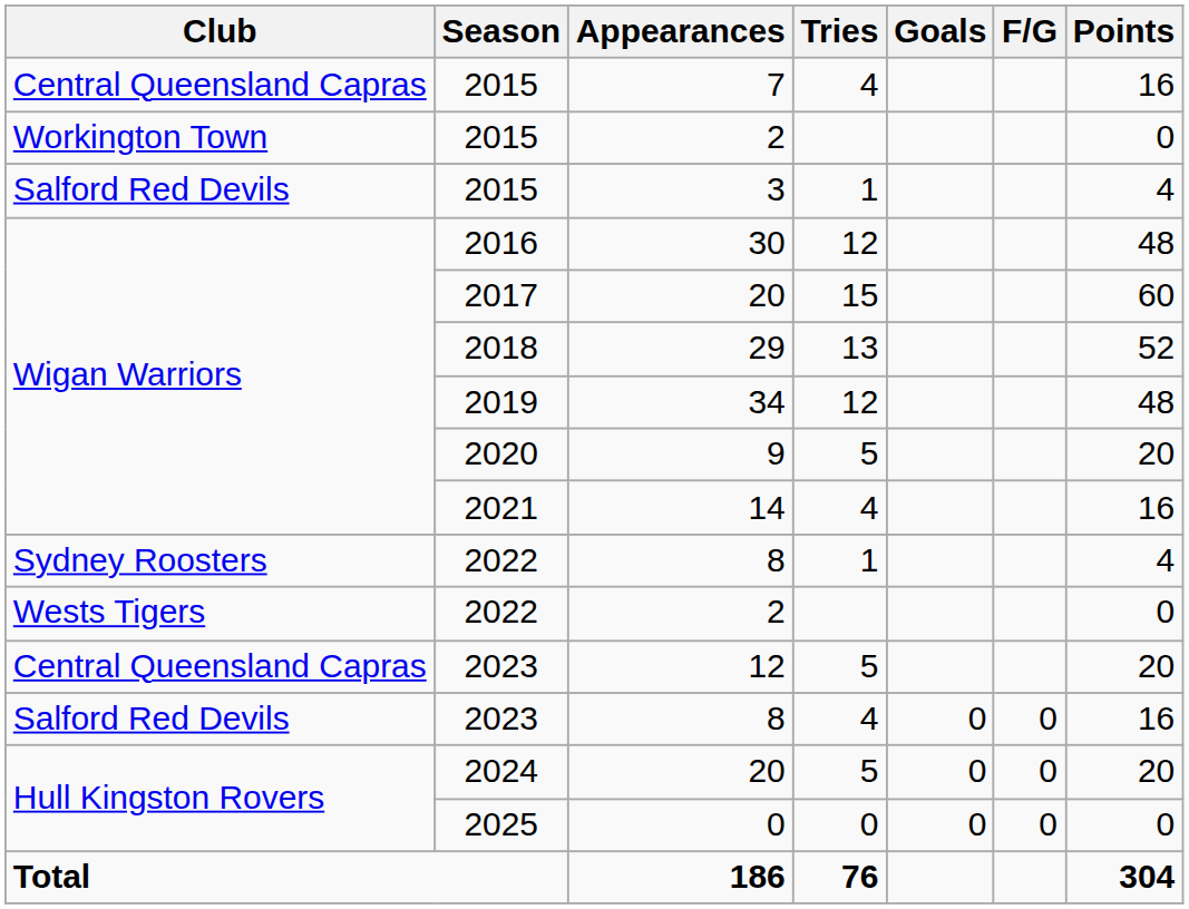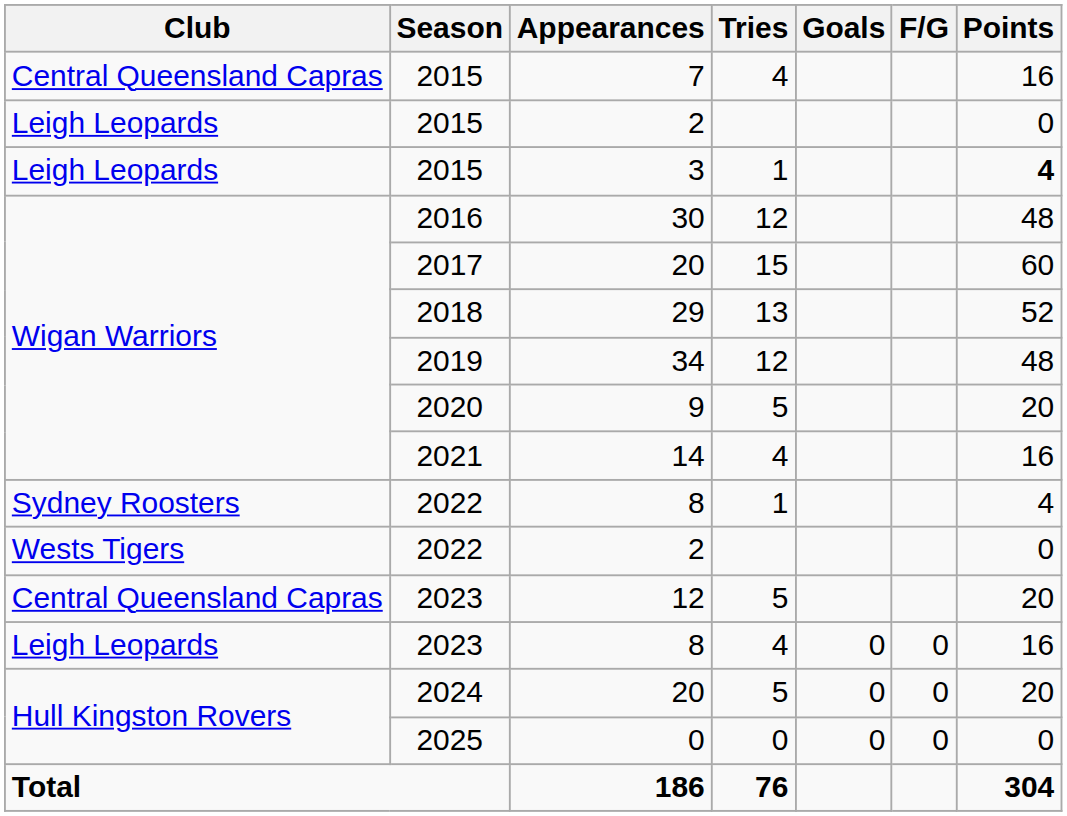 <table class="wikitable">
 <tr>
 <th>Club</th>
 <th>Season</th>
 <th>Appearances</th>
 <th>Tries</th>
 <th>Goals</th>
 <th>F/G</th>
 <th>Points</th>
 </tr>
 <tr>
 <td> <a href='#'>Central Queensland Capras</a></td>
 <td align=center>2015</td>
 <td align=right>7</td>
 <td align=right>4</td>
 <td align=right></td>
 <td align=right></td>
 <td align=right>16</td>
 </tr>
 <tr>
-<td> <a href='#'>Workington Town</a></td>
+<td> <a href='#'>Leigh Leopards</a></td>
 <td align=center>2015</td>
 <td align=right>2</td>
 <td align=right></td>
 <td align=right></td>
 <td align=right></td>
 <td align=right>0</td>
 </tr>
 <tr>
-<td> <a href='#'>Salford Red Devils</a></td>
+<td> <a href='#'>Leigh Leopards</a></td>
 <td align=center>2015</td>
 <td align=right>3</td>
 <td align=right>1</td>
 <td align=right></td>
 <td align=right></td>
-<td align=right>4</td>
+<td align=right><strong>4</strong></td>
 </tr>
 <tr>
 <td rowspan="6"> <a href='#'>Wigan Warriors</a></td>
 <td align=center>2016</td>
 <td align=right>30</td>
 <td align=right>12</td>
 <td align=right></td>
 <td align=right></td>
 <td align=right>48</td>
 </tr>
 <tr>
 <td align=center>2017</td>
 <td align=right>20</td>
 <td align=right>15</td>
 <td align=right></td>
 <td align=right></td>
 <td align=right>60</td>
 </tr>
 <tr>
 <td align=center>2018</td>
 <td align=right>29</td>
 <td align=right>13</td>
 <td align=right></td>
 <td align=right></td>
 <td align=right>52</td>
 </tr>
 <tr>
 <td align=center>2019</td>
 <td align=right>34</td>
 <td align=right>12</td>
 <td align=right></td>
 <td align=right></td>
 <td align=right>48</td>
 </tr>
 <tr>
 <td align=center>2020</td>
 <td align=right>9</td>
 <td align=right>5</td>
 <td align=right></td>
 <td align=right></td>
 <td align=right>20</td>
 </tr>
 <tr>
 <td align=center>2021</td>
 <td align=right>14</td>
 <td align=right>4</td>
 <td align=right></td>
 <td align=right></td>
 <td align=right>16</td>
 </tr>
 <tr>
 <td> <a href='#'>Sydney Roosters</a></td>
 <td align=center>2022</td>
 <td align=right>8</td>
 <td align=right>1</td>
 <td align=right></td>
 <td align=right></td>
 <td align=right>4</td>
 </tr>
 <tr>
 <td> <a href='#'>Wests Tigers</a></td>
 <td align=center>2022</td>
 <td align=right>2</td>
 <td align=right></td>
 <td align=right></td>
 <td align=right></td>
 <td align=right>0</td>
 </tr>
 <tr>
 <td> <a href='#'>Central Queensland Capras</a></td>
 <td align=center>2023</td>
 <td align=right>12</td>
 <td align=right>5</td>
 <td align=right></td>
 <td align=right></td>
 <td align=right>20</td>
 </tr>
 <tr>
-<td> <a href='#'>Salford Red Devils</a></td>
+<td> <a href='#'>Leigh Leopards</a></td>
 <td align=center>2023</td>
 <td align=right>8</td>
 <td align=right>4</td>
 <td align=right>0</td>
 <td align=right>0</td>
 <td align=right>16</td>
 </tr>
 <tr>
 <td rowspan="2"> <a href='#'>Hull Kingston Rovers</a></td>
 <td align=center>2024</td>
 <td align=right>20</td>
 <td align=right>5</td>
 <td align=right>0</td>
 <td align=right>0</td>
 <td align=right>20</td>
 </tr>
 <tr>
 <td align=center>2025</td>
 <td align=right>0</td>
 <td align=right>0</td>
 <td align=right>0</td>
 <td align=right>0</td>
 <td align=right>0</td>
 </tr>
 <tr>
 <td colspan="2"><strong>Total</strong></td>
 <td align=right><strong>186</strong></td>
 <td align=right><strong>76</strong></td>
 <td align=right></td>
 <td align=right></td>
 <td align=right><strong>304</strong></td>
 </tr>
 </table>
